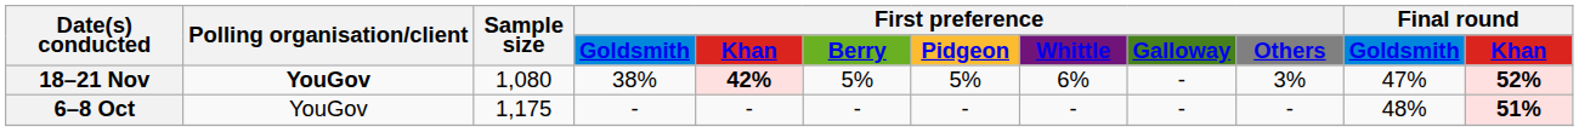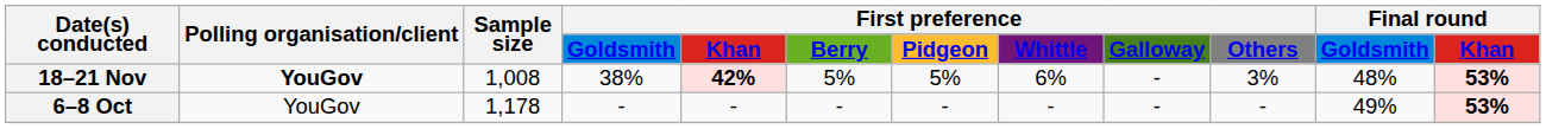 <table class="wikitable sortable" style="text-align:center;line-height:14px">
 <tr>
 <th rowspan="2" style="width:120px;">Date(s)<br>conducted</th>
 <th rowspan="2" style="width:200px;">Polling organisation/client</th>
 <th rowspan="2" style="width:65px;">Sample size</th>
 <th colspan="7">First preference</th>
 <th colspan="2">Final round</th>
 </tr>
 <tr>
 <th class="unsortable" style="background:#0087dc; width:70px"><a href='#'><span>Goldsmith</span></a></th>
 <th class="unsortable"  style="background:#dc241f; width:70px"><a href='#'><span>Khan</span></a></th>
 <th class="unsortable"  style="background:#6ab023; width:70px"><a href='#'><span>Berry</span></a></th>
 <th class="unsortable"  style="background:#fdbb30; width:70px"><a href='#'><span>Pidgeon</span></a></th>
 <th class="unsortable"  style="background:#70147a; width:70px"><a href='#'><span>Whittle</span></a></th>
 <th class="unsortable"  style="background:#46801c; width:70px"><a href='#'><span>Galloway</span></a></th>
 <th class="unsortable"  style="background:gray; width:70px"><a href='#'><span>Others</span></a></th>
 <th class="unsortable"  style="background:#0087dc; width:70px"><a href='#'><span>Goldsmith</span></a></th>
 <th class="unsortable"  style="background:#dc241f; width:70px"><a href='#'><span>Khan</span></a></th>
 </tr>
 <tr>
 <th>18–21 Nov</th>
 <td style="text-align:centre;"><strong>YouGov</strong></td>
-<td>1,080</td>
+<td>1,008</td>
 <td>38%</td>
 <td style="background:#ffe0e0"><strong>42%</strong></td>
 <td>5%</td>
 <td>5%</td>
 <td>6%</td>
 <td>-</td>
 <td>3%</td>
-<td>47%</td>
-<td style="background:#ffe0e0"><strong>52%</strong></td>
+<td>48%</td>
+<td style="background:#ffe0e0"><strong>53%</strong></td>
 </tr>
 <tr>
 <th>6–8 Oct</th>
 <td style="text-align:centre;">YouGov</td>
-<td>1,175</td>
+<td>1,178</td>
 <td>-</td>
 <td>-</td>
 <td>-</td>
 <td>-</td>
 <td>-</td>
 <td>-</td>
 <td>-</td>
-<td>48%</td>
-<td style="background:#ffe0e0"><strong>51%</strong></td>
+<td>49%</td>
+<td style="background:#ffe0e0"><strong>53%</strong></td>
 </tr>
 <tr>
 </tr>
 </table>
